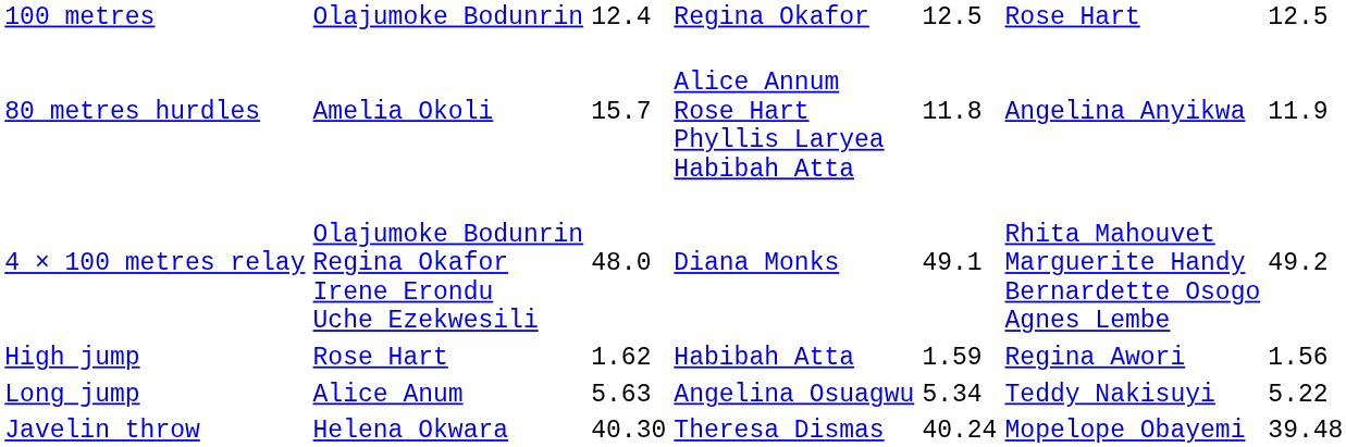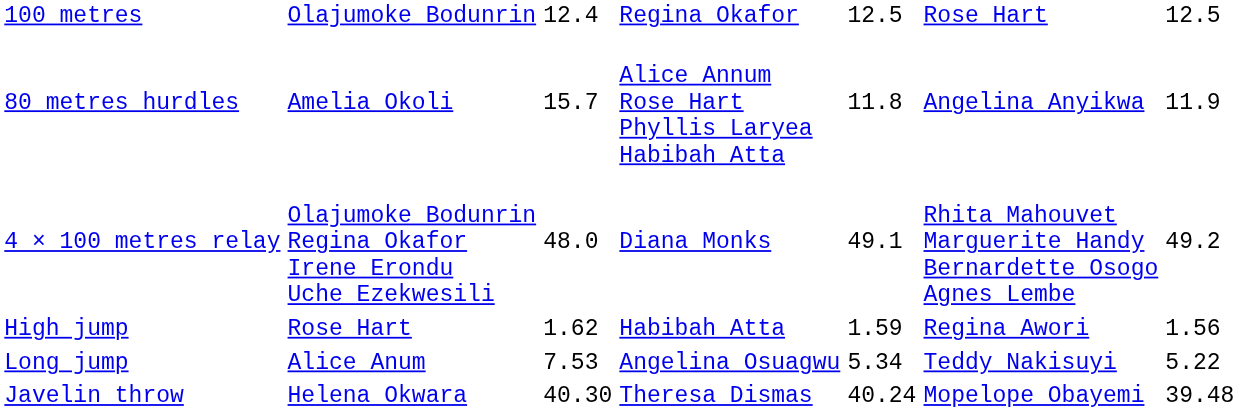 <table>
 <tr>
 <td><a href='#'>100 metres</a></td>
 <td><a href='#'>Olajumoke Bodunrin</a><br> </td>
 <td>12.4</td>
 <td><a href='#'>Regina Okafor</a><br> </td>
 <td>12.5</td>
 <td><a href='#'>Rose Hart</a><br> </td>
 <td>12.5</td>
 </tr>
 <tr>
 <td><a href='#'>80 metres hurdles</a></td>
 <td><a href='#'>Amelia Okoli</a><br> </td>
 <td>15.7</td>
 <td><br><a href='#'>Alice Annum</a><br><a href='#'>Rose Hart</a><br><a href='#'>Phyllis Laryea</a><br><a href='#'>Habibah Atta</a></td>
 <td>11.8</td>
 <td><a href='#'>Angelina Anyikwa</a><br> </td>
 <td>11.9</td>
 </tr>
 <tr>
 <td><a href='#'>4 × 100 metres relay</a></td>
 <td><br><a href='#'>Olajumoke Bodunrin</a><br><a href='#'>Regina Okafor</a><br><a href='#'>Irene Erondu</a><br><a href='#'>Uche Ezekwesili</a></td>
 <td>48.0</td>
 <td><a href='#'>Diana Monks</a><br> </td>
 <td>49.1</td>
 <td><br><a href='#'>Rhita Mahouvet</a><br><a href='#'>Marguerite Handy</a><br><a href='#'>Bernardette Osogo</a><br><a href='#'>Agnes Lembe</a></td>
 <td>49.2</td>
 </tr>
 <tr>
 <td><a href='#'>High jump</a></td>
 <td><a href='#'>Rose Hart</a><br> </td>
 <td>1.62</td>
 <td><a href='#'>Habibah Atta</a><br> </td>
 <td>1.59</td>
 <td><a href='#'>Regina Awori</a><br> </td>
 <td>1.56</td>
 </tr>
 <tr>
 <td><a href='#'>Long jump</a></td>
 <td><a href='#'>Alice Anum</a><br> </td>
-<td>5.63</td>
+<td>7.53</td>
 <td><a href='#'>Angelina Osuagwu</a><br> </td>
 <td>5.34</td>
 <td><a href='#'>Teddy Nakisuyi</a><br> </td>
 <td>5.22</td>
 </tr>
 <tr>
 <td><a href='#'>Javelin throw</a></td>
 <td><a href='#'>Helena Okwara</a><br> </td>
 <td>40.30</td>
 <td><a href='#'>Theresa Dismas</a><br> </td>
 <td>40.24</td>
 <td><a href='#'>Mopelope Obayemi</a><br> </td>
 <td>39.48</td>
 </tr>
 </table>
